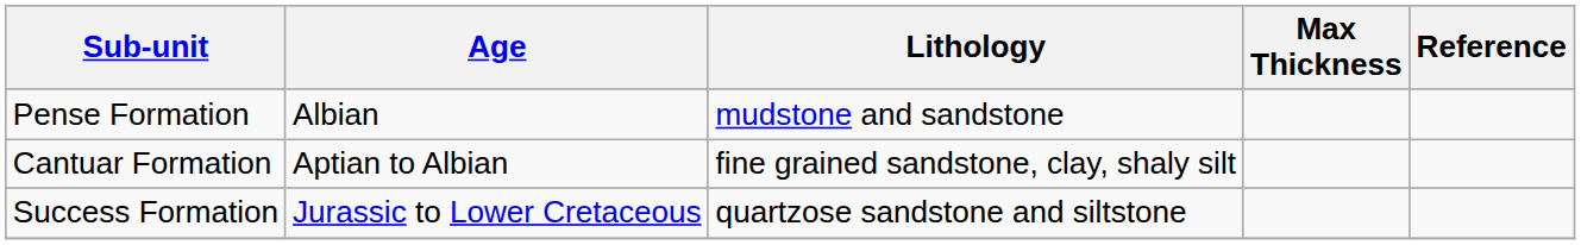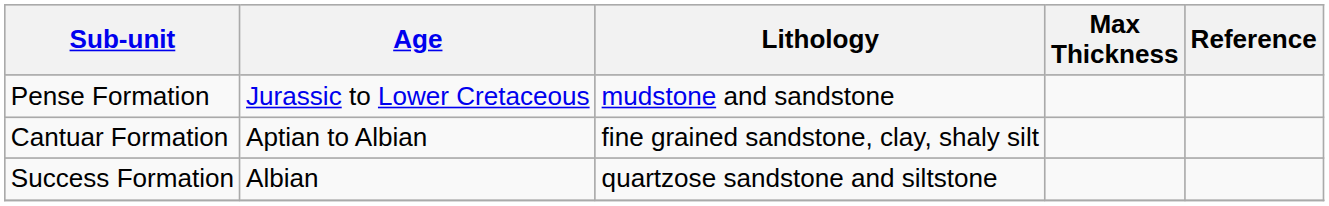 <table class="wikitable">
 <tr>
 <th><a href='#'>Sub-unit</a></th>
 <th><a href='#'>Age</a></th>
 <th>Lithology</th>
 <th>Max<br>Thickness</th>
 <th>Reference</th>
 </tr>
 <tr>
 <td>Pense Formation</td>
-<td>Albian</td>
+<td><a href='#'>Jurassic</a> to <a href='#'>Lower Cretaceous</a></td>
 <td><a href='#'>mudstone</a> and sandstone</td>
 <td></td>
 <td></td>
 </tr>
 <tr>
 <td>Cantuar Formation</td>
 <td>Aptian to Albian</td>
 <td>fine grained sandstone, clay, shaly silt</td>
 <td></td>
 <td></td>
 </tr>
 <tr>
 <td>Success Formation</td>
-<td><a href='#'>Jurassic</a> to <a href='#'>Lower Cretaceous</a></td>
+<td>Albian</td>
 <td>quartzose sandstone and siltstone</td>
 <td></td>
 <td></td>
 </tr>
 <tr>
 </tr>
 </table>
